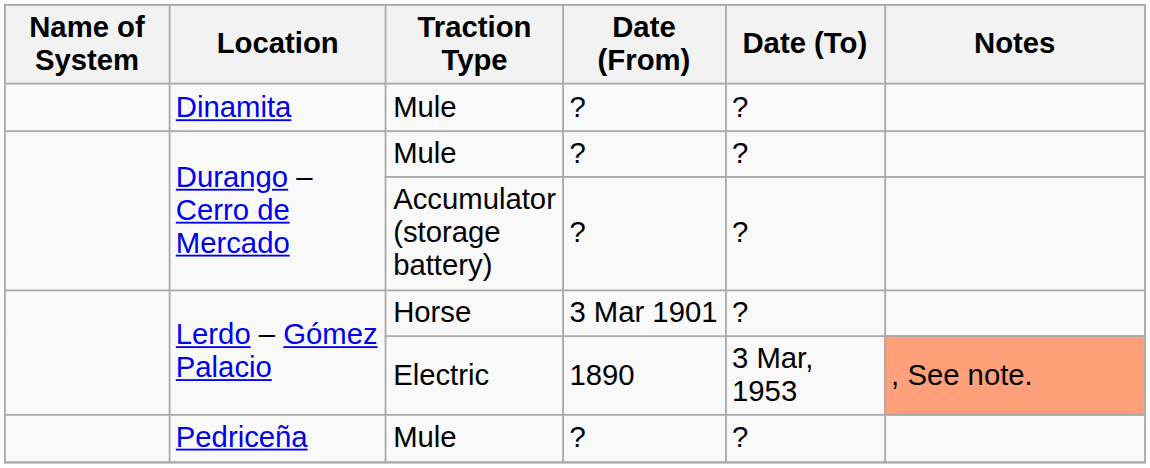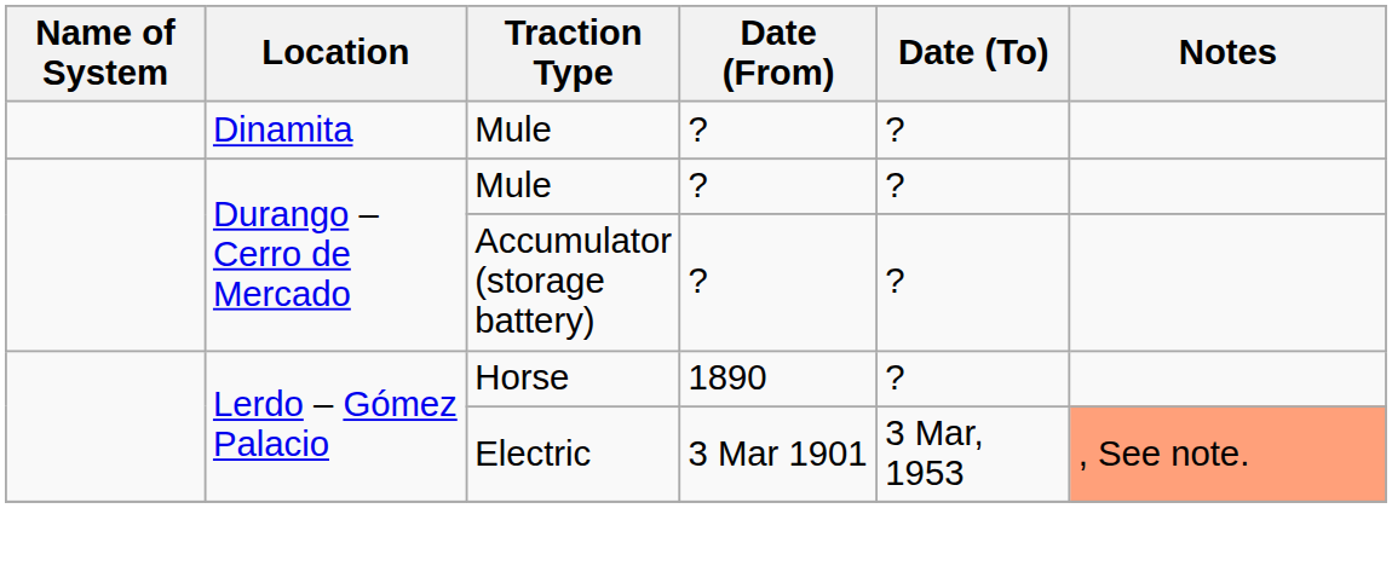 <table class="wikitable" width=100%>
 <tr>
 <th width=15%>Name of System</th>
 <th width=20%>Location</th>
 <th width=10%>Traction<br>Type</th>
 <th width=15%>Date (From)</th>
 <th width=15%>Date (To)</th>
 <th width=25%>Notes</th>
 </tr>
 <tr>
 <td> </td>
 <td><a href='#'>Dinamita</a></td>
 <td>Mule</td>
 <td>?</td>
 <td>?</td>
 <td> </td>
 </tr>
 <tr>
 <td rowspan=2> </td>
 <td rowspan=2><a href='#'>Durango</a> – <a href='#'>Cerro de Mercado</a></td>
 <td>Mule</td>
 <td>?</td>
 <td>?</td>
 <td> </td>
 </tr>
 <tr>
 <td>Accumulator (storage battery)</td>
 <td>?</td>
 <td>?</td>
 <td> </td>
 </tr>
 <tr>
 <td rowspan=2> </td>
 <td rowspan=2><a href='#'>Lerdo</a> – <a href='#'>Gómez Palacio</a></td>
 <td>Horse</td>
-<td>3 Mar 1901</td>
+<td>1890</td>
 <td>?</td>
 <td></td>
 </tr>
 <tr>
 <td>Electric</td>
-<td>1890</td>
+<td>3 Mar 1901</td>
 <td>3 Mar, 1953</td>
 <td style="background: lightsalmon;">, See note.</td>
 </tr>
 <tr>
-<td> </td>
-<td><a href='#'>Pedriceña</a></td>
-<td>Mule</td>
-<td>?</td>
-<td>?</td>
-<td> </td>
-</tr>
-<tr>
 </tr>
 </table>
